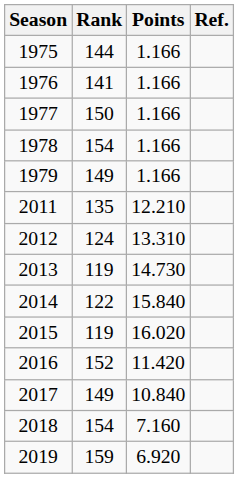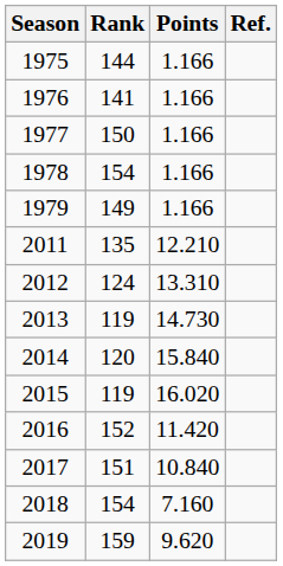 <table class="wikitable plainrowheaders sortable" style="text-align:center">
 <tr>
 <th>Season</th>
 <th>Rank</th>
 <th>Points</th>
 <th>Ref.</th>
 </tr>
 <tr>
 <td>1975</td>
 <td>144 </td>
 <td>1.166</td>
 <td></td>
 </tr>
 <tr>
 <td>1976</td>
 <td>141 </td>
 <td>1.166</td>
 <td></td>
 </tr>
 <tr>
 <td>1977</td>
 <td>150 </td>
 <td>1.166</td>
 <td></td>
 </tr>
 <tr>
 <td>1978</td>
 <td>154 </td>
 <td>1.166</td>
 <td></td>
 </tr>
 <tr>
 <td>1979</td>
 <td>149 </td>
 <td>1.166</td>
 <td></td>
 </tr>
 <tr>
 <td>2011</td>
 <td>135 </td>
 <td>12.210</td>
 <td></td>
 </tr>
 <tr>
 <td>2012</td>
 <td>124 </td>
 <td>13.310</td>
 <td></td>
 </tr>
 <tr>
 <td>2013</td>
 <td>119 </td>
 <td>14.730</td>
 <td></td>
 </tr>
 <tr>
 <td>2014</td>
-<td>122 </td>
+<td>120 </td>
 <td>15.840</td>
 <td></td>
 </tr>
 <tr>
 <td>2015</td>
 <td>119 </td>
 <td>16.020</td>
 <td></td>
 </tr>
 <tr>
 <td>2016</td>
 <td>152 </td>
 <td>11.420</td>
 <td></td>
 </tr>
 <tr>
 <td>2017</td>
-<td>149 </td>
+<td>151 </td>
 <td>10.840</td>
 <td></td>
 </tr>
 <tr>
 <td>2018</td>
 <td>154 </td>
 <td>7.160</td>
 <td></td>
 </tr>
 <tr>
 <td>2019</td>
 <td>159 </td>
-<td>6.920</td>
+<td>9.620</td>
 <td></td>
 </tr>
 </table>
